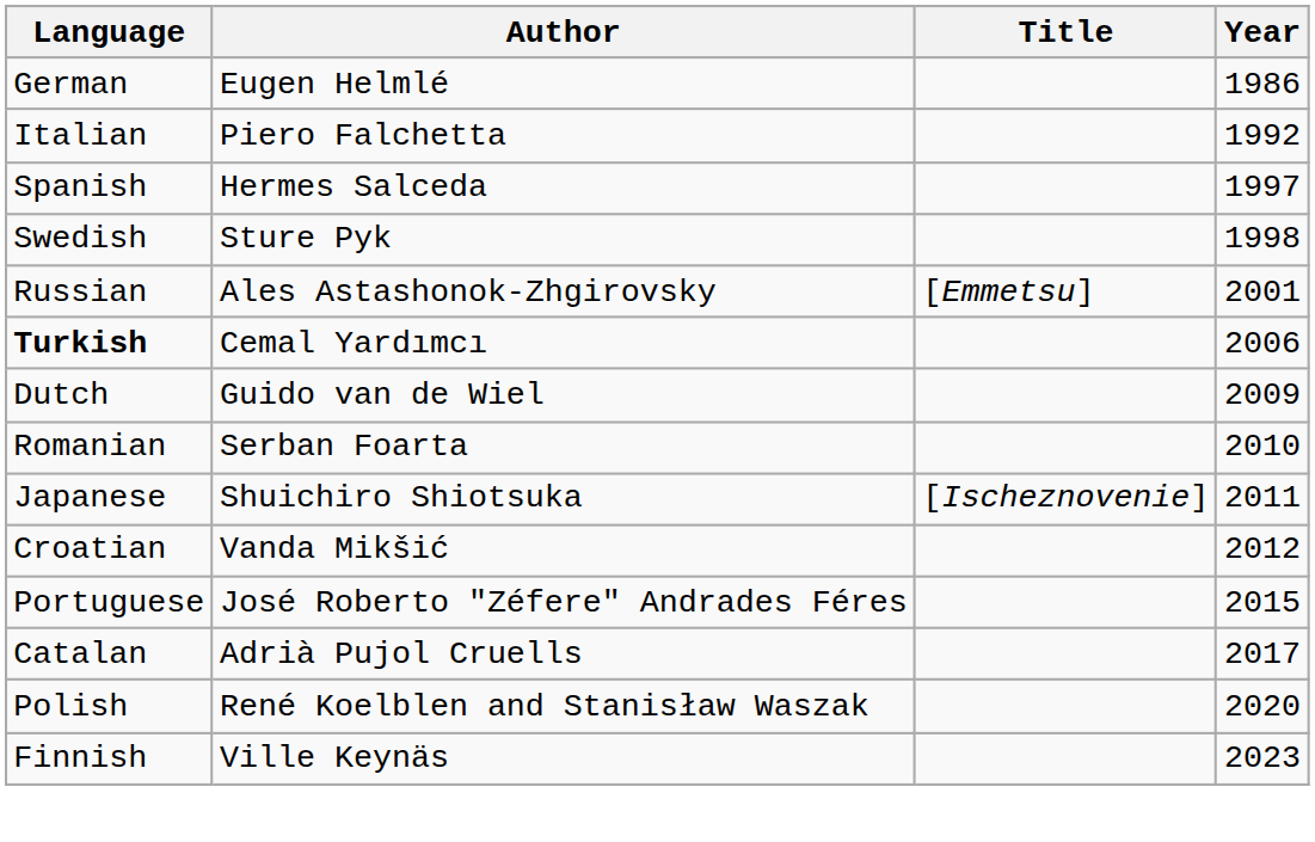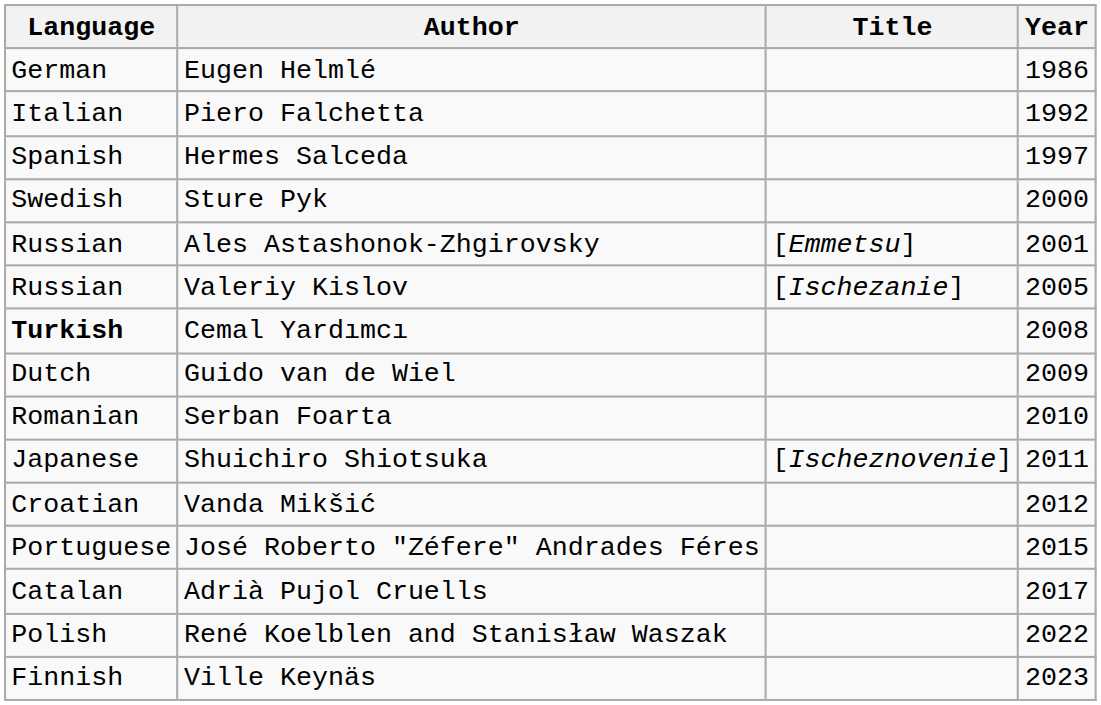 <table class="wikitable">
 <tr>
 <th>Language</th>
 <th>Author</th>
 <th>Title</th>
 <th>Year</th>
 </tr>
 <tr>
 <td>German</td>
 <td>Eugen Helmlé</td>
 <td></td>
 <td>1986</td>
 </tr>
 <tr>
 <td>Italian</td>
 <td>Piero Falchetta</td>
 <td></td>
 <td>1992</td>
 </tr>
 <tr>
 <td>Spanish</td>
 <td>Hermes Salceda</td>
 <td></td>
 <td>1997</td>
 </tr>
 <tr>
 <td>Swedish</td>
 <td>Sture Pyk</td>
 <td></td>
-<td>1998</td>
+<td>2000</td>
 </tr>
 <tr>
 <td>Russian</td>
 <td>Ales Astashonok-Zhgirovsky</td>
 <td> [<em>Emmetsu</em>]</td>
 <td>2001</td>
 </tr>
 <tr>
+<td>Russian</td>
+<td>Valeriy Kislov</td>
+<td> [<em>Ischezanie</em>]</td>
+<td>2005</td>
+</tr>
+<tr>
 <td><strong>Turkish</strong></td>
 <td>Cemal Yardımcı</td>
 <td></td>
-<td>2006</td>
+<td>2008</td>
 </tr>
 <tr>
 <td>Dutch</td>
 <td>Guido van de Wiel</td>
 <td></td>
 <td>2009</td>
 </tr>
 <tr>
 <td>Romanian</td>
 <td>Serban Foarta</td>
 <td></td>
 <td>2010</td>
 </tr>
 <tr>
 <td>Japanese</td>
 <td>Shuichiro Shiotsuka</td>
 <td> [<em>Ischeznovenie</em>]</td>
 <td>2011</td>
 </tr>
 <tr>
 <td>Croatian</td>
 <td>Vanda Mikšić</td>
 <td></td>
 <td>2012</td>
 </tr>
 <tr>
 <td>Portuguese</td>
 <td>José Roberto "Zéfere" Andrades Féres</td>
 <td></td>
 <td>2015</td>
 </tr>
 <tr>
 <td>Catalan</td>
 <td>Adrià Pujol Cruells</td>
 <td></td>
 <td>2017</td>
 </tr>
 <tr>
 <td>Polish</td>
 <td>René Koelblen and Stanisław Waszak</td>
 <td></td>
-<td>2020</td>
+<td>2022</td>
 </tr>
 <tr>
 <td>Finnish</td>
 <td>Ville Keynäs</td>
 <td></td>
 <td>2023</td>
 </tr>
 </table>
